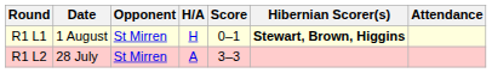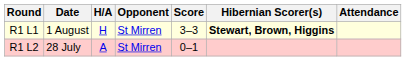 <table class="wikitable" style="text-align:center">
 <tr>
 <th>Round</th>
 <th>Date</th>
+<th>H/A</th>
 <th>Opponent</th>
-<th>H/A</th>
 <th>Score</th>
 <th>Hibernian Scorer(s)</th>
 <th>Attendance</th>
 </tr>
 <tr bgcolor=#FFFFDD>
 <td>R1 L1</td>
 <td align=left>1 August</td>
+<td><a href='#'>H</a></td>
 <td align=left><a href='#'>St Mirren</a></td>
-<td><a href='#'>H</a></td>
-<td>0–1</td>
+<td>3–3</td>
 <td align=left><strong>Stewart, Brown, Higgins</strong></td>
 <td></td>
 </tr>
 <tr bgcolor=#FFCCCC>
 <td>R1 L2</td>
 <td align=left>28 July</td>
+<td><a href='#'>A</a></td>
 <td align=left><a href='#'>St Mirren</a></td>
-<td><a href='#'>A</a></td>
-<td>3–3</td>
+<td>0–1</td>
 <td align=left></td>
 <td></td>
 </tr>
 </table>
